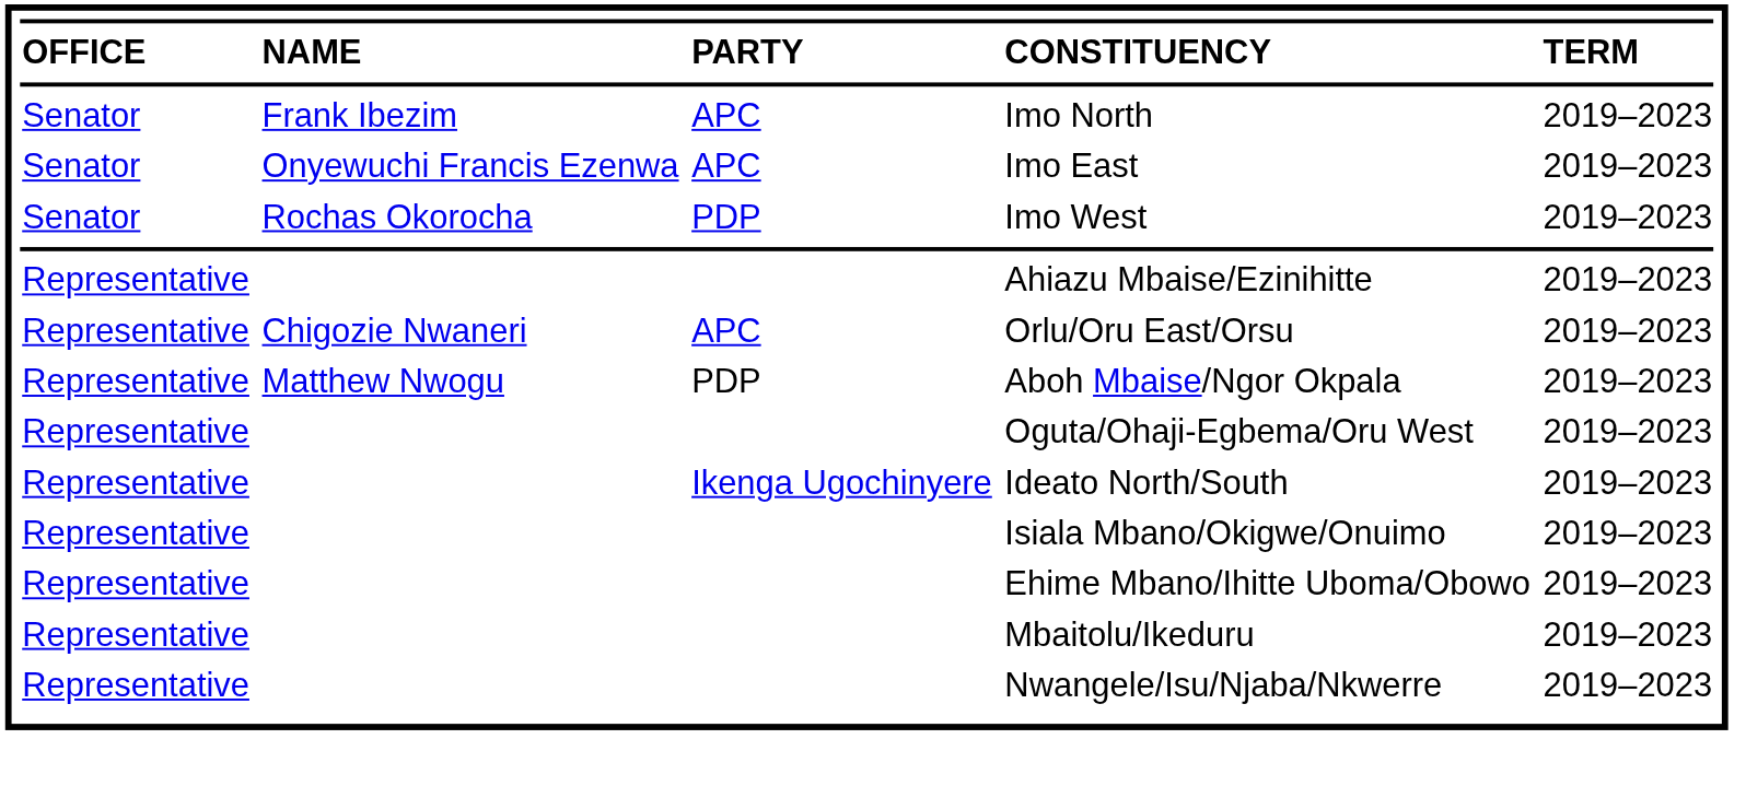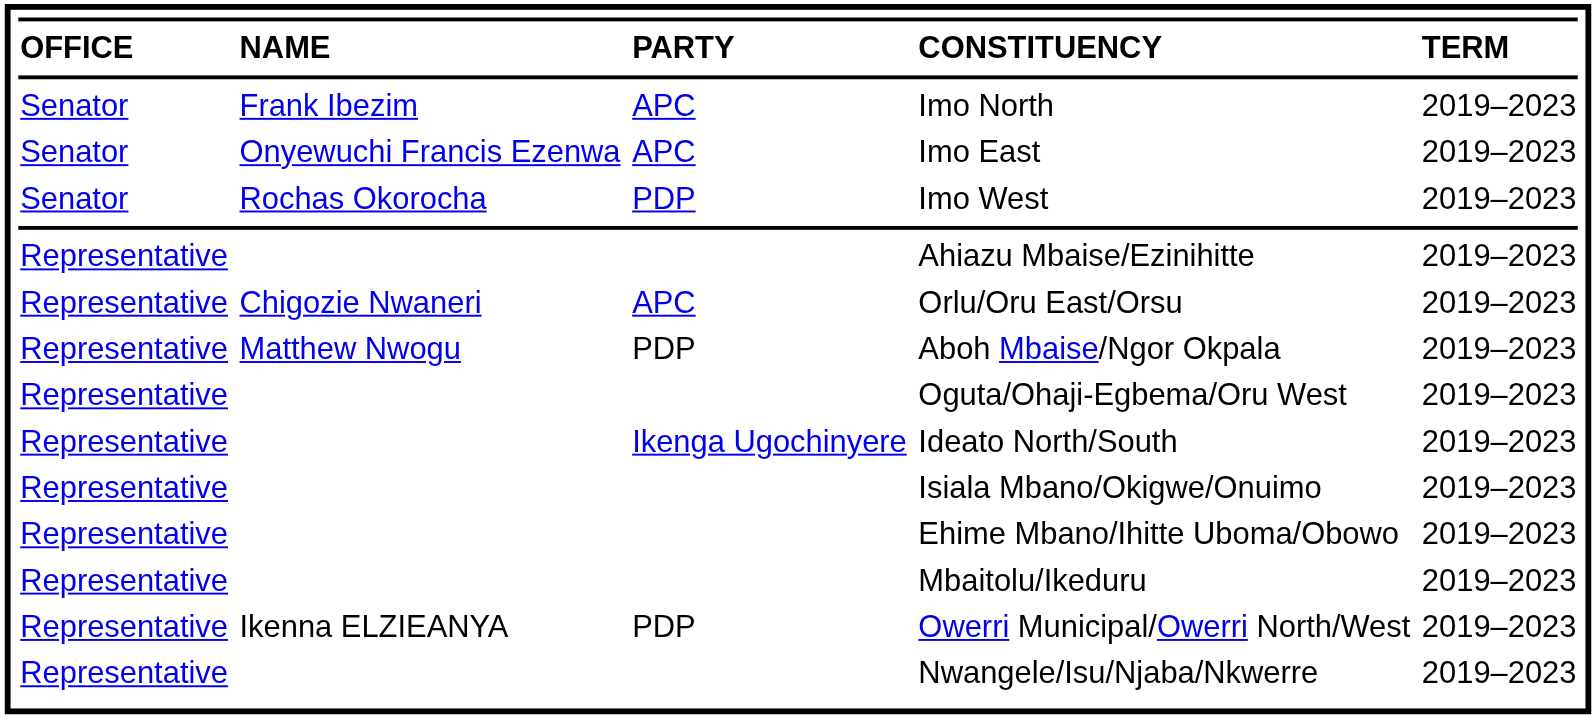 <table cellpadding=1 cellspacing=4 style="margin:3px; border:3px solid #000000;">
 <tr>
 <td bgcolor=#000000 colspan=5></td>
 </tr>
 <tr>
 <td><strong>OFFICE</strong></td>
 <td><strong>NAME</strong></td>
 <td><strong>PARTY</strong></td>
 <td><strong>CONSTITUENCY</strong></td>
 <td><strong>TERM</strong></td>
 </tr>
 <tr>
 <td bgcolor=#000000 colspan=5></td>
 </tr>
 <tr>
 <td><a href='#'>Senator</a></td>
 <td><a href='#'>Frank Ibezim</a></td>
 <td><a href='#'>APC</a></td>
 <td>Imo North</td>
 <td>2019–2023</td>
 </tr>
 <tr>
 <td><a href='#'>Senator</a></td>
 <td><a href='#'>Onyewuchi Francis Ezenwa</a></td>
 <td><a href='#'>APC</a></td>
 <td>Imo East</td>
 <td>2019–2023</td>
 </tr>
 <tr>
 <td><a href='#'>Senator</a></td>
 <td><a href='#'>Rochas Okorocha</a></td>
 <td><a href='#'>PDP</a></td>
 <td>Imo West</td>
 <td>2019–2023</td>
 </tr>
 <tr>
 <td bgcolor=#000000 colspan=5></td>
 </tr>
 <tr>
 <td><a href='#'>Representative</a></td>
 <td></td>
 <td></td>
 <td>Ahiazu Mbaise/Ezinihitte</td>
 <td>2019–2023</td>
 </tr>
 <tr>
 <td><a href='#'>Representative</a></td>
 <td><a href='#'>Chigozie Nwaneri</a></td>
 <td><a href='#'>APC</a></td>
 <td>Orlu/Oru East/Orsu</td>
 <td>2019–2023</td>
 </tr>
 <tr>
 <td><a href='#'>Representative</a></td>
 <td><a href='#'>Matthew Nwogu</a></td>
 <td>PDP</td>
 <td>Aboh <a href='#'>Mbaise</a>/Ngor Okpala</td>
 <td>2019–2023</td>
 </tr>
 <tr>
 <td><a href='#'>Representative</a></td>
 <td></td>
 <td></td>
 <td>Oguta/Ohaji-Egbema/Oru West</td>
 <td>2019–2023</td>
 </tr>
 <tr>
 <td><a href='#'>Representative</a></td>
 <td></td>
 <td><a href='#'>Ikenga Ugochinyere</a></td>
 <td>Ideato North/South</td>
 <td>2019–2023</td>
 </tr>
 <tr>
 <td><a href='#'>Representative</a></td>
 <td></td>
 <td></td>
 <td>Isiala Mbano/Okigwe/Onuimo</td>
 <td>2019–2023</td>
 </tr>
 <tr>
 <td><a href='#'>Representative</a></td>
 <td></td>
 <td></td>
 <td>Ehime Mbano/Ihitte Uboma/Obowo</td>
 <td>2019–2023</td>
 </tr>
 <tr>
 <td><a href='#'>Representative</a></td>
 <td></td>
 <td></td>
 <td>Mbaitolu/Ikeduru</td>
 <td>2019–2023</td>
 </tr>
 <tr>
 <td><a href='#'>Representative</a></td>
+<td>Ikenna ELZIEANYA</td>
+<td>PDP</td>
+<td><a href='#'>Owerri</a> Municipal/<a href='#'>Owerri</a> North/West</td>
+<td>2019–2023</td>
+</tr>
+<tr>
+<td><a href='#'>Representative</a></td>
 <td></td>
 <td></td>
 <td>Nwangele/Isu/Njaba/Nkwerre</td>
 <td>2019–2023</td>
 </tr>
 <tr>
 </tr>
 </table>
